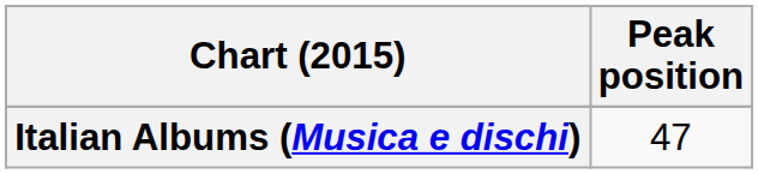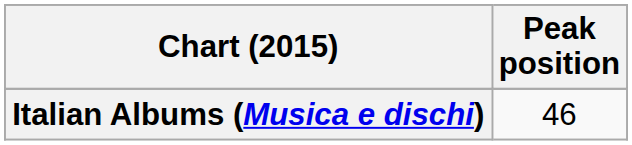 <table class="wikitable plainrowheaders sortable" style="text-align:center;">
 <tr>
 <th>Chart (2015)</th>
 <th>Peak<br>position</th>
 </tr>
 <tr>
 </tr>
 <tr>
 <th scope="row">Italian Albums (<em><a href='#'>Musica e dischi</a></em>)</th>
-<td>47</td>
+<td>46</td>
 </tr>
 </table>
